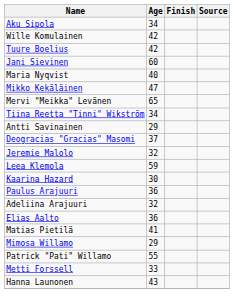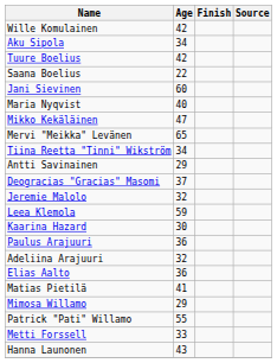 <table class="wikitable sortable">
 <tr>
 <th>Name</th>
 <th>Age</th>
 <th>Finish</th>
 <th>Source</th>
 </tr>
 <tr>
+<td>Wille Komulainen</td>
+<td>42</td>
+<td></td>
+<td></td>
+</tr>
+<tr>
 <td><a href='#'>Aku Sipola</a></td>
 <td>34</td>
 <td></td>
 <td></td>
 </tr>
 <tr>
-<td>Wille Komulainen</td>
+<td><a href='#'>Tuure Boelius</a></td>
 <td>42</td>
 <td></td>
 <td></td>
 </tr>
 <tr>
-<td><a href='#'>Tuure Boelius</a></td>
-<td>42</td>
+<td>Saana Boelius</td>
+<td>22</td>
 <td></td>
 <td></td>
 </tr>
 <tr>
 <td><a href='#'>Jani Sievinen</a></td>
 <td>60</td>
 <td></td>
 <td></td>
 </tr>
 <tr>
 <td>Maria Nyqvist</td>
 <td>40</td>
 <td></td>
 <td></td>
 </tr>
 <tr>
 <td><a href='#'>Mikko Kekäläinen</a></td>
 <td>47</td>
 <td></td>
 <td></td>
 </tr>
 <tr>
 <td>Mervi "Meikka" Levänen</td>
 <td>65</td>
 <td></td>
 <td></td>
 </tr>
 <tr>
 <td><a href='#'>Tiina Reetta "Tinni" Wikström</a></td>
 <td>34</td>
 <td></td>
 <td></td>
 </tr>
 <tr>
 <td>Antti Savinainen</td>
 <td>29</td>
 <td></td>
 <td></td>
 </tr>
 <tr>
 <td><a href='#'>Deogracias "Gracias" Masomi</a></td>
 <td>37</td>
 <td></td>
 <td></td>
 </tr>
 <tr>
 <td><a href='#'>Jeremie Malolo</a></td>
 <td>32</td>
 <td></td>
 <td></td>
 </tr>
 <tr>
 <td><a href='#'>Leea Klemola</a></td>
 <td>59</td>
 <td></td>
 <td></td>
 </tr>
 <tr>
 <td><a href='#'>Kaarina Hazard</a></td>
 <td>30</td>
 <td></td>
 <td></td>
 </tr>
 <tr>
 <td><a href='#'>Paulus Arajuuri</a></td>
 <td>36</td>
 <td></td>
 <td></td>
 </tr>
 <tr>
 <td>Adeliina Arajuuri</td>
 <td>32</td>
 <td></td>
 <td></td>
 </tr>
 <tr>
 <td><a href='#'>Elias Aalto</a></td>
 <td>36</td>
 <td></td>
 <td></td>
 </tr>
 <tr>
 <td>Matias Pietilä</td>
 <td>41</td>
 <td></td>
 <td></td>
 </tr>
 <tr>
 <td><a href='#'>Mimosa Willamo</a></td>
 <td>29</td>
 <td></td>
 <td></td>
 </tr>
 <tr>
 <td>Patrick "Pati" Willamo</td>
 <td>55</td>
 <td></td>
 <td></td>
 </tr>
 <tr>
 <td><a href='#'>Metti Forssell</a></td>
 <td>33</td>
 <td></td>
 <td></td>
 </tr>
 <tr>
 <td>Hanna Launonen</td>
 <td>43</td>
 <td></td>
 <td></td>
 </tr>
 <tr>
 </tr>
 </table>
